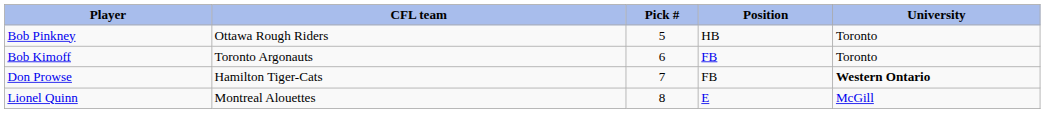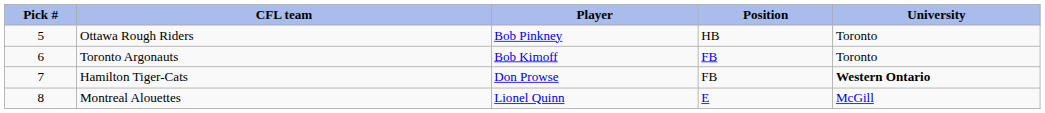 <table class="wikitable" style="width: 100%">
 <tr>
+<th style="background:#A8BDEC;" width=7%>Pick #</th>
+<th width=40% style="background:#A8BDEC;">CFL team</th>
 <th width=20% style="background:#A8BDEC;">Player</th>
-<th width=40% style="background:#A8BDEC;">CFL team</th>
-<th style="background:#A8BDEC;" width=7%>Pick #</th>
 <th width=13% style="background:#A8BDEC;">Position</th>
 <th width=20% style="background:#A8BDEC;">University</th>
 </tr>
 <tr>
+<td align=center>5</td>
+<td>Ottawa Rough Riders</td>
 <td><a href='#'>Bob Pinkney</a></td>
-<td>Ottawa Rough Riders</td>
-<td align=center>5</td>
 <td>HB</td>
 <td>Toronto</td>
 </tr>
 <tr>
+<td align=center>6</td>
+<td>Toronto Argonauts</td>
 <td><a href='#'>Bob Kimoff</a></td>
-<td>Toronto Argonauts</td>
-<td align=center>6</td>
 <td><a href='#'>FB</a></td>
 <td>Toronto</td>
 </tr>
 <tr>
+<td align=center>7</td>
+<td>Hamilton Tiger-Cats</td>
 <td><a href='#'>Don Prowse</a></td>
-<td>Hamilton Tiger-Cats</td>
-<td align=center>7</td>
 <td>FB</td>
 <td><strong>Western Ontario</strong></td>
 </tr>
 <tr>
+<td align=center>8</td>
+<td>Montreal Alouettes</td>
 <td><a href='#'>Lionel Quinn</a></td>
-<td>Montreal Alouettes</td>
-<td align=center>8</td>
 <td><a href='#'>E</a></td>
 <td><a href='#'>McGill</a></td>
 </tr>
 </table>
